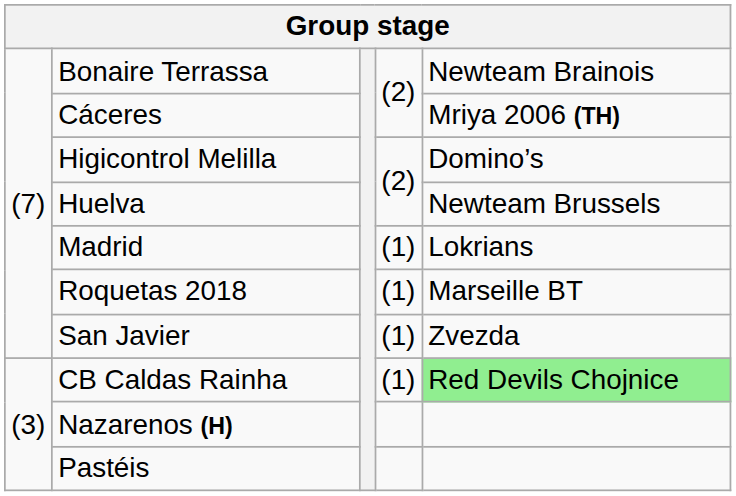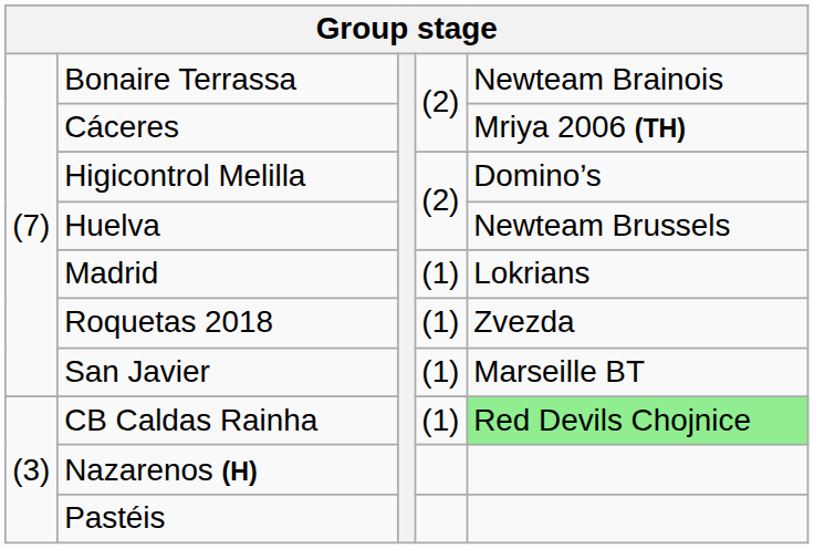 <table class="wikitable">
 <tr>
 <th colspan="5">Group stage</th>
 </tr>
 <tr>
 <td rowspan="7"> (7)</td>
 <td width="170">Bonaire Terrassa</td>
 <th rowspan="10" width="1"></th>
 <td rowspan="2"> (2)</td>
 <td>Newteam Brainois</td>
 </tr>
 <tr>
 <td>Cáceres</td>
 <td>Mriya 2006 <small><strong>(TH)</strong></small></td>
 </tr>
 <tr>
 <td>Higicontrol Melilla</td>
 <td rowspan="2"> (2)</td>
 <td width="170">Domino’s</td>
 </tr>
 <tr>
 <td>Huelva</td>
 <td>Newteam Brussels</td>
 </tr>
 <tr>
 <td>Madrid</td>
 <td> (1)</td>
 <td>Lokrians</td>
 </tr>
 <tr>
 <td>Roquetas 2018</td>
 <td> (1)</td>
-<td>Marseille BT</td>
+<td>Zvezda</td>
 </tr>
 <tr>
 <td>San Javier</td>
 <td> (1)</td>
-<td>Zvezda</td>
+<td>Marseille BT</td>
 </tr>
 <tr>
 <td rowspan="3"> (3)</td>
 <td>CB Caldas Rainha</td>
 <td> (1)</td>
 <td style="background: lightgreen;">Red Devils Chojnice</td>
 </tr>
 <tr>
 <td>Nazarenos <small><strong>(H)</strong></small></td>
 <td></td>
 <td></td>
 </tr>
 <tr>
 <td>Pastéis</td>
 <td></td>
 <td></td>
 </tr>
 </table>
